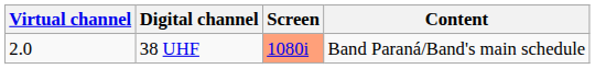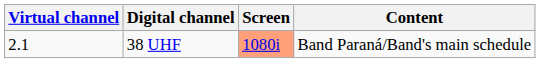 <table class = wikitable>
 <tr>
 <th><a href='#'>Virtual channel</a></th>
 <th>Digital channel</th>
 <th>Screen</th>
 <th>Content</th>
 </tr>
 <tr>
-<td>2.0</td>
+<td>2.1</td>
 <td>38 <a href='#'>UHF</a></td>
 <td style="background: lightsalmon;"><a href='#'>1080i</a></td>
 <td>Band Paraná/Band's main schedule</td>
 </tr>
 </table>
